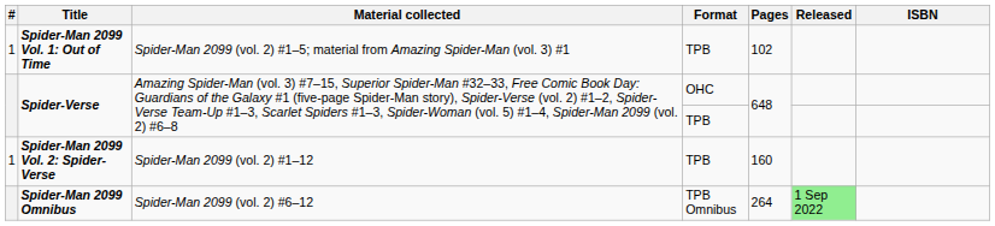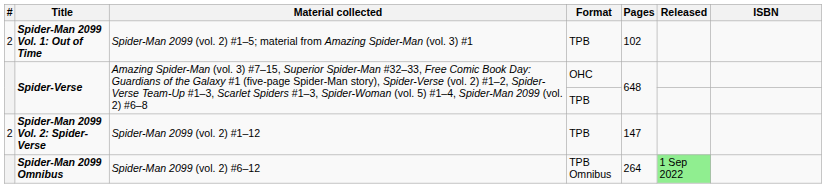 <table class="wikitable sortable" width=98%>
 <tr>
 <th>#</th>
 <th>Title</th>
 <th>Material collected</th>
 <th class="unsortable">Format</th>
 <th>Pages</th>
 <th>Released</th>
 <th class="unsortable" style="width: 10em;">ISBN</th>
 </tr>
 <tr>
-<td>1</td>
+<td>2</td>
 <td><strong><em>Spider-Man 2099 Vol. 1: Out of Time</em></strong></td>
 <td><em>Spider-Man 2099</em> (vol. 2) #1–5; material from <em>Amazing Spider-Man</em> (vol. 3) #1</td>
 <td>TPB</td>
 <td>102</td>
 <td></td>
 <td></td>
 </tr>
 <tr>
 <th style="background-color: light grey;" rowspan=2></th>
 <td rowspan="2"><strong><em>Spider-Verse</em></strong></td>
 <td rowspan="2"><em>Amazing Spider-Man</em> (vol. 3) #7–15, <em>Superior Spider-Man</em> #32–33, <em>Free Comic Book Day: Guardians of the Galaxy</em> #1 (five-page Spider-Man story), <em>Spider-Verse</em> (vol. 2) #1–2, <em>Spider-Verse Team-Up</em> #1–3, <em>Scarlet Spiders</em> #1–3, <em>Spider-Woman</em> (vol. 5) #1–4, <em>Spider-Man 2099</em> (vol. 2) #6–8</td>
 <td>OHC</td>
 <td rowspan="2">648</td>
 <td></td>
 <td></td>
 </tr>
 <tr>
 <td>TPB</td>
 <td></td>
 <td></td>
 </tr>
 <tr>
-<td>1</td>
+<td>2</td>
 <td><strong><em>Spider-Man 2099 Vol. 2: Spider-Verse</em></strong></td>
 <td><em>Spider-Man 2099</em> (vol. 2) #1–12</td>
 <td>TPB</td>
-<td>160</td>
+<td>147</td>
 <td></td>
 <td></td>
 </tr>
 <tr>
 <th style="background-color: light grey;"></th>
 <td><strong><em>Spider-Man 2099 Omnibus</em></strong></td>
 <td><em>Spider-Man 2099</em> (vol. 2) #6–12</td>
 <td>TPB Omnibus</td>
 <td>264</td>
 <td style="background: lightgreen;">1 Sep 2022</td>
 <td></td>
 </tr>
 </table>
